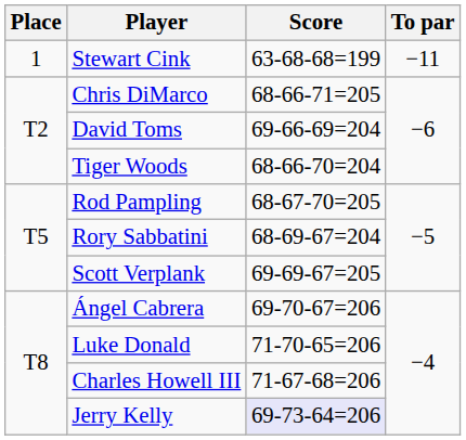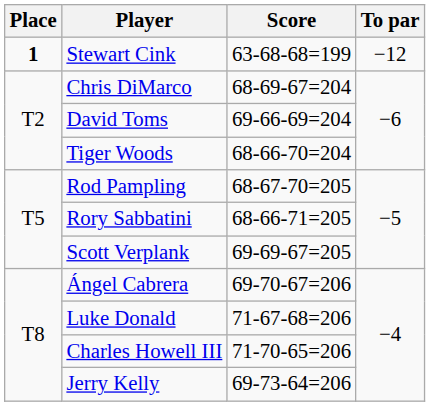 <table class="wikitable">
 <tr>
 <th>Place</th>
 <th>Player</th>
 <th>Score</th>
 <th>To par</th>
 </tr>
 <tr>
-<td align=center>1</td>
+<td align=center><strong>1</strong></td>
 <td> <a href='#'>Stewart Cink</a></td>
 <td align=center>63-68-68=199</td>
-<td align=center>−11</td>
+<td align=center>−12</td>
 </tr>
 <tr>
 <td rowspan="3" align=center>T2</td>
 <td> <a href='#'>Chris DiMarco</a></td>
-<td align=center>68-66-71=205</td>
+<td align=center>68-69-67=204</td>
 <td rowspan="3" align=center>−6</td>
 </tr>
 <tr>
 <td> <a href='#'>David Toms</a></td>
 <td align=center>69-66-69=204</td>
 </tr>
 <tr>
 <td> <a href='#'>Tiger Woods</a></td>
 <td align=center>68-66-70=204</td>
 </tr>
 <tr>
 <td rowspan="3" align=center>T5</td>
 <td> <a href='#'>Rod Pampling</a></td>
 <td align=center>68-67-70=205</td>
 <td rowspan="3" align=center>−5</td>
 </tr>
 <tr>
 <td> <a href='#'>Rory Sabbatini</a></td>
-<td align=center>68-69-67=204</td>
+<td align=center>68-66-71=205</td>
 </tr>
 <tr>
 <td> <a href='#'>Scott Verplank</a></td>
 <td align=center>69-69-67=205</td>
 </tr>
 <tr>
 <td rowspan="4" align=center>T8</td>
 <td> <a href='#'>Ángel Cabrera</a></td>
 <td align=center>69-70-67=206</td>
 <td rowspan="4" align=center>−4</td>
 </tr>
 <tr>
 <td> <a href='#'>Luke Donald</a></td>
+<td align=center>71-67-68=206</td>
+</tr>
+<tr>
+<td> <a href='#'>Charles Howell III</a></td>
 <td align=center>71-70-65=206</td>
 </tr>
 <tr>
-<td> <a href='#'>Charles Howell III</a></td>
-<td align=center>71-67-68=206</td>
-</tr>
-<tr>
 <td> <a href='#'>Jerry Kelly</a></td>
-<td align=center style="background: lavender;">69-73-64=206</td>
+<td align=center>69-73-64=206</td>
 </tr>
 </table>
